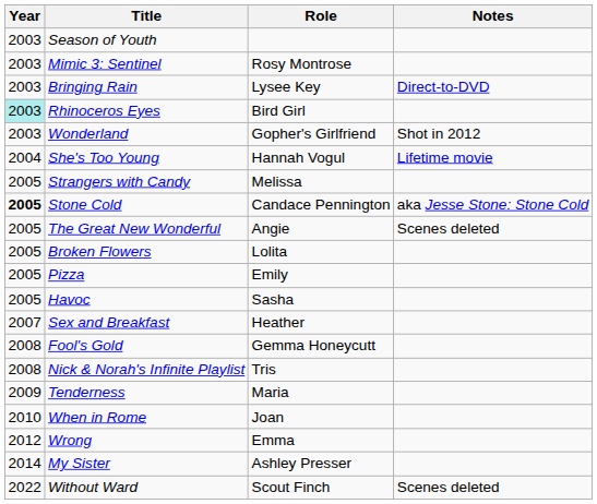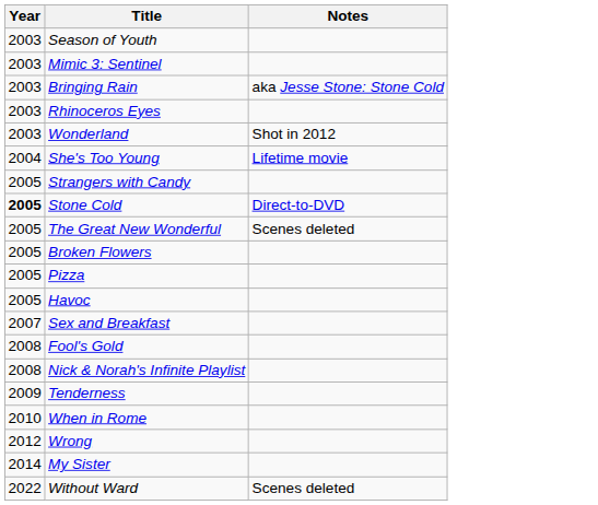 <table class="wikitable sortable">
 <tr>
 <th>Year</th>
 <th>Title</th>
-<th>Role</th>
 <th class="unsortable">Notes</th>
 </tr>
 <tr>
 <td>2003</td>
 <td><em>Season of Youth</em></td>
 <td></td>
-<td></td>
 </tr>
 <tr>
 <td>2003</td>
 <td><em><a href='#'>Mimic 3: Sentinel</a></em></td>
-<td>Rosy Montrose</td>
 <td></td>
 </tr>
 <tr>
 <td>2003</td>
 <td><em><a href='#'>Bringing Rain</a></em></td>
-<td>Lysee Key</td>
-<td><a href='#'>Direct-to-DVD</a></td>
+<td>aka <em><a href='#'>Jesse Stone: Stone Cold</a></em></td>
 </tr>
 <tr>
-<td style="background: paleturquoise;">2003</td>
+<td>2003</td>
 <td><em><a href='#'>Rhinoceros Eyes</a></em></td>
-<td>Bird Girl</td>
 <td></td>
 </tr>
 <tr>
 <td>2003</td>
 <td><em><a href='#'>Wonderland</a></em></td>
-<td>Gopher's Girlfriend</td>
 <td>Shot in 2012</td>
 </tr>
 <tr>
 <td>2004</td>
 <td><em><a href='#'>She's Too Young</a></em></td>
-<td>Hannah Vogul</td>
 <td><a href='#'>Lifetime movie</a></td>
 </tr>
 <tr>
 <td>2005</td>
 <td><em><a href='#'>Strangers with Candy</a></em></td>
-<td>Melissa</td>
 <td></td>
 </tr>
 <tr>
 <td><strong>2005</strong></td>
 <td><em><a href='#'>Stone Cold</a></em></td>
-<td>Candace Pennington</td>
-<td>aka <em><a href='#'>Jesse Stone: Stone Cold</a></em></td>
+<td><a href='#'>Direct-to-DVD</a></td>
 </tr>
 <tr>
 <td>2005</td>
 <td><em><a href='#'>The Great New Wonderful</a></em></td>
-<td>Angie</td>
 <td>Scenes deleted</td>
 </tr>
 <tr>
 <td>2005</td>
 <td><em><a href='#'>Broken Flowers</a></em></td>
-<td>Lolita</td>
 <td></td>
 </tr>
 <tr>
 <td>2005</td>
 <td><em><a href='#'>Pizza</a></em></td>
-<td>Emily</td>
 <td></td>
 </tr>
 <tr>
 <td>2005</td>
 <td><em><a href='#'>Havoc</a></em></td>
-<td>Sasha</td>
 <td></td>
 </tr>
 <tr>
 <td>2007</td>
 <td><em><a href='#'>Sex and Breakfast</a></em></td>
-<td>Heather</td>
 <td></td>
 </tr>
 <tr>
 <td>2008</td>
 <td><em><a href='#'>Fool's Gold</a></em></td>
-<td>Gemma Honeycutt</td>
 <td></td>
 </tr>
 <tr>
 <td>2008</td>
 <td><em><a href='#'>Nick & Norah's Infinite Playlist</a></em></td>
-<td>Tris</td>
 <td></td>
 </tr>
 <tr>
 <td>2009</td>
 <td><em><a href='#'>Tenderness</a></em></td>
-<td>Maria</td>
 <td></td>
 </tr>
 <tr>
 <td>2010</td>
 <td><em><a href='#'>When in Rome</a></em></td>
-<td>Joan</td>
 <td></td>
 </tr>
 <tr>
 <td>2012</td>
 <td><em><a href='#'>Wrong</a></em></td>
-<td>Emma</td>
 <td></td>
 </tr>
 <tr>
 <td>2014</td>
 <td><em><a href='#'>My Sister</a></em></td>
-<td>Ashley Presser</td>
 <td></td>
 </tr>
 <tr>
 <td>2022</td>
 <td><em>Without Ward</em></td>
-<td>Scout Finch</td>
 <td>Scenes deleted</td>
 </tr>
 </table>
